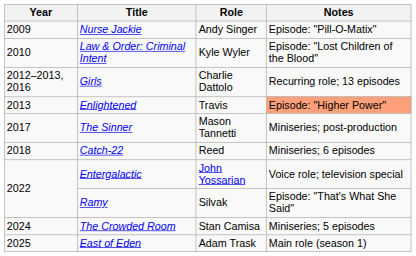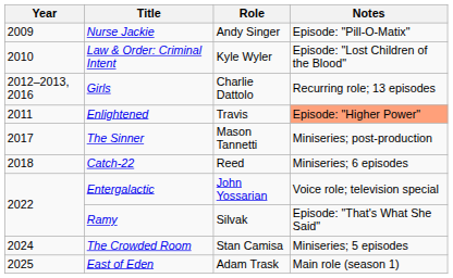 <table class="wikitable sortable">
 <tr>
 <th>Year</th>
 <th>Title</th>
 <th>Role</th>
 <th class="unsortable">Notes</th>
 </tr>
 <tr>
 <td>2009</td>
 <td><em><a href='#'>Nurse Jackie</a></em></td>
 <td>Andy Singer</td>
 <td>Episode: "Pill-O-Matix"</td>
 </tr>
 <tr>
 <td>2010</td>
 <td><em><a href='#'>Law & Order: Criminal Intent</a></em></td>
 <td>Kyle Wyler</td>
 <td>Episode: "Lost Children of the Blood"</td>
 </tr>
 <tr>
 <td>2012–2013, 2016</td>
 <td><em><a href='#'>Girls</a></em></td>
 <td>Charlie Dattolo</td>
 <td>Recurring role; 13 episodes</td>
 </tr>
 <tr>
-<td>2013</td>
+<td>2011</td>
 <td><em><a href='#'>Enlightened</a></em></td>
 <td>Travis</td>
 <td style="background: lightsalmon;">Episode: "Higher Power"</td>
 </tr>
 <tr>
 <td>2017</td>
 <td><em><a href='#'>The Sinner</a></em></td>
 <td>Mason Tannetti</td>
 <td>Miniseries; post-production</td>
 </tr>
 <tr>
 <td>2018</td>
 <td><em><a href='#'>Catch-22</a></em></td>
 <td>Reed</td>
 <td>Miniseries; 6 episodes</td>
 </tr>
 <tr>
 <td rowspan="2">2022</td>
 <td><em><a href='#'>Entergalactic</a></em></td>
 <td><a href='#'>John Yossarian</a></td>
 <td>Voice role; television special</td>
 </tr>
 <tr>
 <td><em><a href='#'>Ramy</a></em></td>
 <td>Silvak</td>
 <td>Episode: "That's What She Said"</td>
 </tr>
 <tr>
 <td>2024</td>
 <td><em><a href='#'>The Crowded Room</a></em></td>
 <td>Stan Camisa</td>
 <td>Miniseries; 5 episodes</td>
 </tr>
 <tr>
 <td>2025</td>
 <td><em><a href='#'>East of Eden</a></em></td>
 <td>Adam Trask</td>
 <td>Main role (season 1)</td>
 </tr>
 </table>
